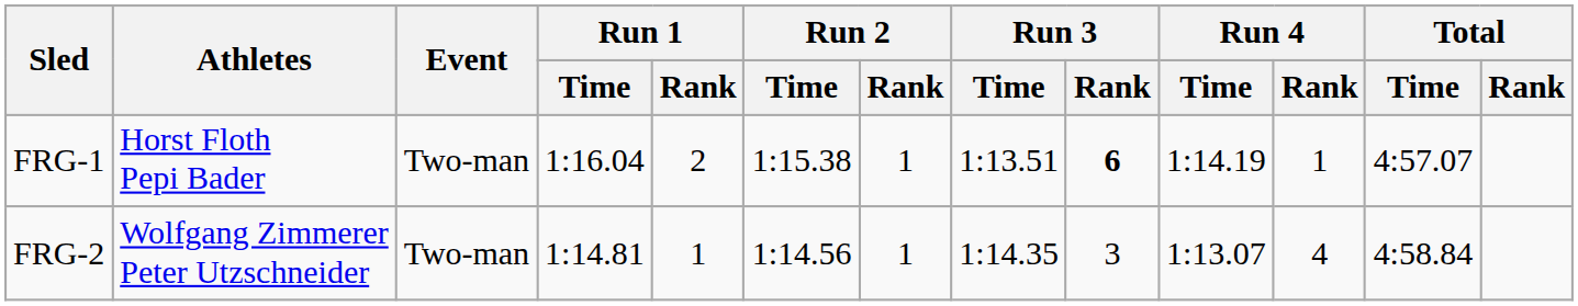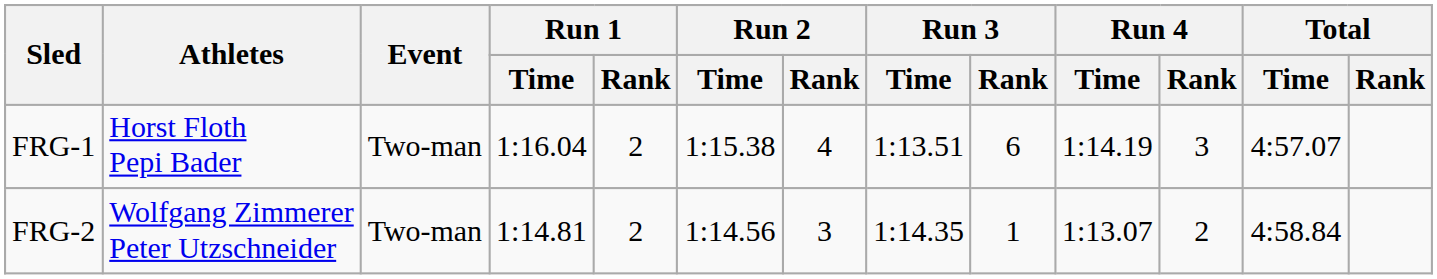 <table class="wikitable" border="1" style="font-size:90%">
 <tr>
 <th rowspan="2">Sled</th>
 <th rowspan="2">Athletes</th>
 <th rowspan="2">Event</th>
 <th colspan="2">Run 1</th>
 <th colspan="2">Run 2</th>
 <th colspan="2">Run 3</th>
 <th colspan="2">Run 4</th>
 <th colspan="2">Total</th>
 </tr>
 <tr>
 <th>Time</th>
 <th>Rank</th>
 <th>Time</th>
 <th>Rank</th>
 <th>Time</th>
 <th>Rank</th>
 <th>Time</th>
 <th>Rank</th>
 <th>Time</th>
 <th>Rank</th>
 </tr>
 <tr>
 <td align="center">FRG-1</td>
 <td><a href='#'>Horst Floth</a><br><a href='#'>Pepi Bader</a></td>
 <td>Two-man</td>
 <td align="center">1:16.04</td>
 <td align="center">2</td>
 <td align="center">1:15.38</td>
-<td align="center">1</td>
+<td align="center">4</td>
 <td align="center">1:13.51</td>
-<td align="center"><strong>6</strong></td>
+<td align="center">6</td>
 <td align="center">1:14.19</td>
-<td align="center">1</td>
+<td align="center">3</td>
 <td align="center">4:57.07</td>
 <td align="center"></td>
 </tr>
 <tr>
 <td align="center">FRG-2</td>
 <td><a href='#'>Wolfgang Zimmerer</a><br><a href='#'>Peter Utzschneider</a></td>
 <td>Two-man</td>
 <td align="center">1:14.81</td>
+<td align="center">2</td>
+<td align="center">1:14.56</td>
+<td align="center">3</td>
+<td align="center">1:14.35</td>
 <td align="center">1</td>
-<td align="center">1:14.56</td>
-<td align="center">1</td>
-<td align="center">1:14.35</td>
-<td align="center">3</td>
 <td align="center">1:13.07</td>
-<td align="center">4</td>
+<td align="center">2</td>
 <td align="center">4:58.84</td>
 <td align="center"></td>
 </tr>
 </table>
